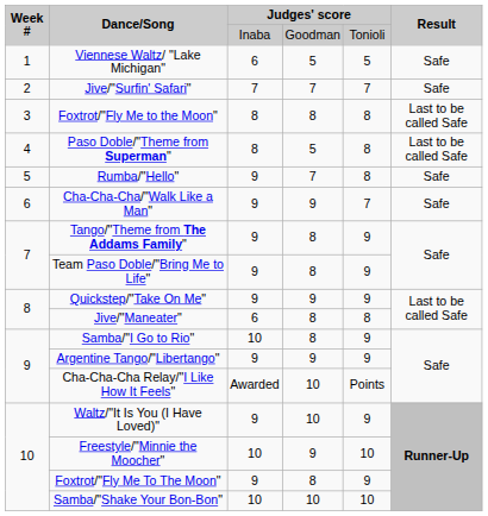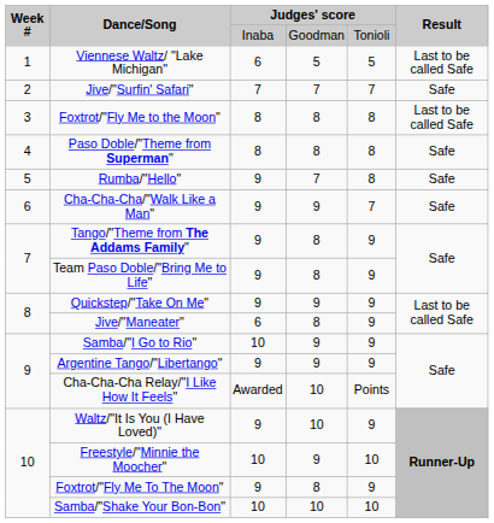 <table class="wikitable" style="text-align:center">
 <tr>
 <th rowspan="2" style="background:#ccc;">Week #</th>
 <th rowspan="2" style="background:#ccc;">Dance/Song</th>
 <th colspan="3" style="background:#ccc;">Judges' score</th>
 <th rowspan="2" style="background:#ccc;">Result</th>
 </tr>
 <tr style="background:#ccc;">
 <td style="width:10%;">Inaba</td>
 <td style="width:10%;">Goodman</td>
 <td style="width:10%;">Tonioli</td>
 </tr>
 <tr>
 <td>1</td>
 <td><a href='#'>Viennese Waltz</a>/ "Lake Michigan"</td>
 <td>6</td>
 <td>5</td>
 <td>5</td>
-<td>Safe</td>
+<td>Last to be called Safe</td>
 </tr>
 <tr>
 <td>2</td>
 <td><a href='#'>Jive</a>/"<a href='#'>Surfin' Safari</a>"</td>
 <td>7</td>
 <td>7</td>
 <td>7</td>
 <td>Safe</td>
 </tr>
 <tr>
 <td>3</td>
 <td><a href='#'>Foxtrot</a>/"<a href='#'>Fly Me to the Moon</a>"</td>
 <td>8</td>
 <td>8</td>
 <td>8</td>
 <td>Last to be called Safe</td>
 </tr>
 <tr>
 <td>4</td>
 <td><a href='#'>Paso Doble</a>/"<a href='#'>Theme from <strong>Superman</strong></a>"</td>
 <td>8</td>
-<td>5</td>
 <td>8</td>
-<td>Last to be called Safe</td>
+<td>8</td>
+<td>Safe</td>
 </tr>
 <tr>
 <td>5</td>
 <td><a href='#'>Rumba</a>/"<a href='#'>Hello</a>"</td>
 <td>9</td>
 <td>7</td>
 <td>8</td>
 <td>Safe</td>
 </tr>
 <tr>
 <td>6</td>
 <td><a href='#'>Cha-Cha-Cha</a>/"<a href='#'>Walk Like a Man</a>"</td>
 <td>9</td>
 <td>9</td>
 <td>7</td>
 <td>Safe</td>
 </tr>
 <tr>
 <td rowspan=2>7</td>
 <td><a href='#'>Tango</a>/"<a href='#'>Theme from <strong>The Addams Family</strong></a>"</td>
 <td>9</td>
 <td>8</td>
 <td>9</td>
 <td rowspan=2>Safe</td>
 </tr>
 <tr>
 <td>Team <a href='#'>Paso Doble</a>/"<a href='#'>Bring Me to Life</a>"</td>
 <td>9</td>
 <td>8</td>
 <td>9</td>
 </tr>
 <tr>
 <td rowspan=2>8</td>
 <td><a href='#'>Quickstep</a>/"<a href='#'>Take On Me</a>"</td>
 <td>9</td>
 <td>9</td>
 <td>9</td>
 <td rowspan=2>Last to be called Safe</td>
 </tr>
 <tr>
 <td><a href='#'>Jive</a>/"<a href='#'>Maneater</a>"</td>
 <td>6</td>
 <td>8</td>
-<td>8</td>
+<td>9</td>
 </tr>
 <tr>
 <td rowspan=3>9</td>
 <td><a href='#'>Samba</a>/"<a href='#'>I Go to Rio</a>"</td>
 <td>10</td>
-<td>8</td>
+<td>9</td>
 <td>9</td>
 <td rowspan=3>Safe</td>
 </tr>
 <tr>
 <td><a href='#'>Argentine Tango</a>/"<a href='#'>Libertango</a>"</td>
 <td>9</td>
 <td>9</td>
 <td>9</td>
 </tr>
 <tr>
 <td>Cha-Cha-Cha Relay/"<a href='#'>I Like How It Feels</a>"</td>
 <td>Awarded</td>
 <td>10</td>
 <td>Points</td>
 </tr>
 <tr>
 <td rowspan=4>10</td>
 <td><a href='#'>Waltz</a>/"It Is You (I Have Loved)"</td>
 <td>9</td>
 <td>10</td>
 <td>9</td>
 <td rowspan=4 style="text-align:center; background:silver;"><strong>Runner-Up</strong></td>
 </tr>
 <tr>
 <td><a href='#'>Freestyle</a>/"<a href='#'>Minnie the Moocher</a>"</td>
 <td>10</td>
 <td>9</td>
 <td>10</td>
 </tr>
 <tr>
 <td><a href='#'>Foxtrot</a>/"<a href='#'>Fly Me To The Moon</a>"</td>
 <td>9</td>
 <td>8</td>
 <td>9</td>
 </tr>
 <tr>
 <td><a href='#'>Samba</a>/"<a href='#'>Shake Your Bon-Bon</a>"</td>
 <td>10</td>
 <td>10</td>
 <td>10</td>
 </tr>
 </table>
